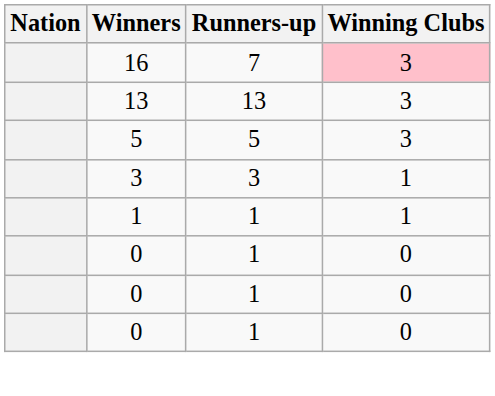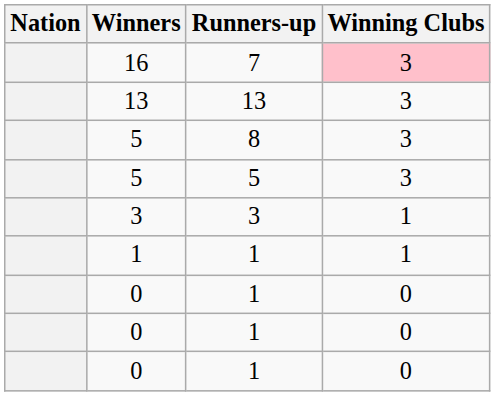 <table class="wikitable plainrowheaders sortable">
 <tr>
 <th scope="col">Nation</th>
 <th scope="col">Winners</th>
 <th scope="col">Runners-up</th>
 <th scope="col">Winning Clubs</th>
 </tr>
 <tr>
 <th scope="row"></th>
 <td align=center>16</td>
 <td align=center>7</td>
 <td align=center style="background: pink;">3</td>
 </tr>
 <tr>
 <th scope="row"></th>
 <td align=center>13</td>
 <td align=center>13</td>
+<td align=center>3</td>
+</tr>
+<tr>
+<th scope="row"></th>
+<td align=center>5</td>
+<td align=center>8</td>
 <td align=center>3</td>
 </tr>
 <tr>
 <th scope="row"></th>
 <td align=center>5</td>
 <td align=center>5</td>
 <td align=center>3</td>
 </tr>
 <tr>
 <th scope="row"></th>
 <td align=center>3</td>
 <td align=center>3</td>
 <td align=center>1</td>
 </tr>
 <tr>
 <th scope="row"></th>
 <td align=center>1</td>
 <td align=center>1</td>
 <td align=center>1</td>
 </tr>
 <tr>
 <th scope="row"></th>
 <td align=center>0</td>
 <td align=center>1</td>
 <td align=center>0</td>
 </tr>
 <tr>
 <th scope="row"></th>
 <td align=center>0</td>
 <td align=center>1</td>
 <td align=center>0</td>
 </tr>
 <tr>
 <th scope="row"></th>
 <td align=center>0</td>
 <td align=center>1</td>
 <td align=center>0</td>
 </tr>
 </table>
